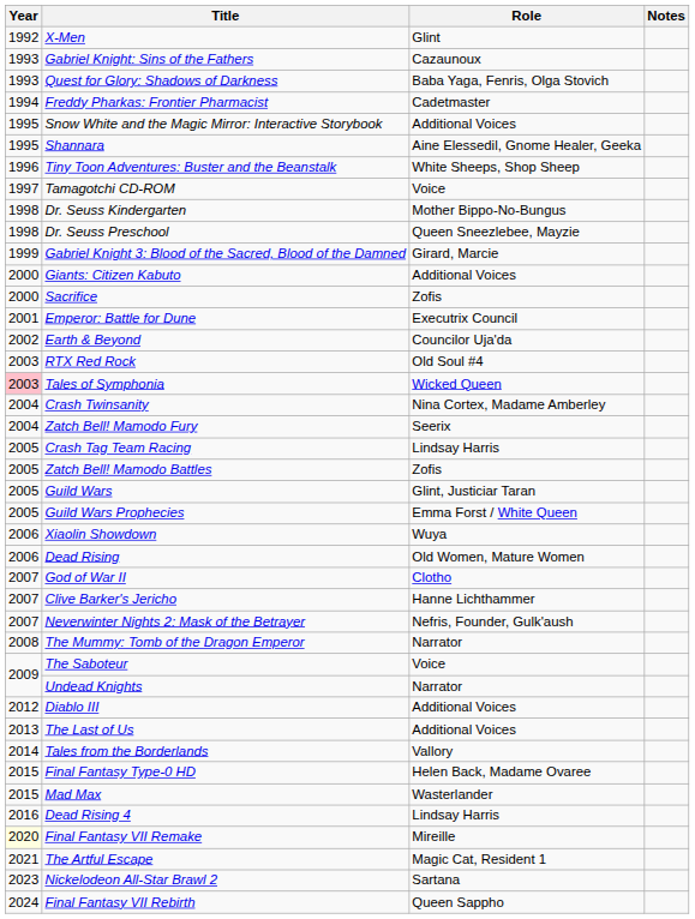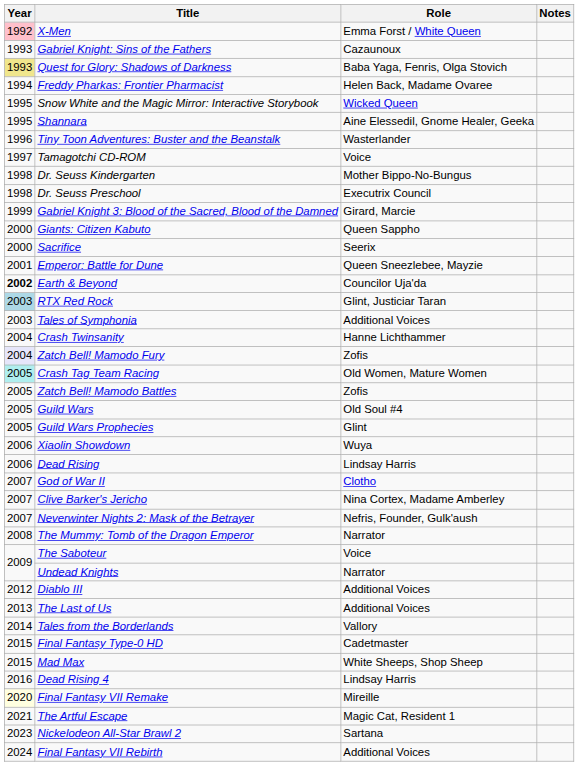 <table class="wikitable sortable">
 <tr>
 <th>Year</th>
 <th>Title</th>
 <th>Role</th>
 <th>Notes</th>
 </tr>
 <tr>
-<td>1992</td>
+<td style="background: pink;">1992</td>
 <td><em><a href='#'>X-Men</a></em></td>
-<td>Glint</td>
+<td>Emma Forst / <a href='#'>White Queen</a></td>
 <td></td>
 </tr>
 <tr>
 <td>1993</td>
 <td><em><a href='#'>Gabriel Knight: Sins of the Fathers</a></em></td>
 <td>Cazaunoux</td>
 <td></td>
 </tr>
 <tr>
-<td>1993</td>
+<td style="background: khaki;">1993</td>
 <td><em><a href='#'>Quest for Glory: Shadows of Darkness</a></em></td>
 <td>Baba Yaga, Fenris, Olga Stovich</td>
 <td></td>
 </tr>
 <tr>
 <td>1994</td>
 <td><em><a href='#'>Freddy Pharkas: Frontier Pharmacist</a></em></td>
-<td>Cadetmaster</td>
+<td>Helen Back, Madame Ovaree</td>
 <td></td>
 </tr>
 <tr>
 <td>1995</td>
 <td><em>Snow White and the Magic Mirror: Interactive Storybook</em></td>
-<td>Additional Voices</td>
+<td><a href='#'>Wicked Queen</a></td>
 <td></td>
 </tr>
 <tr>
 <td>1995</td>
 <td><em><a href='#'>Shannara</a></em></td>
 <td>Aine Elessedil, Gnome Healer, Geeka</td>
 <td></td>
 </tr>
 <tr>
 <td>1996</td>
 <td><em><a href='#'>Tiny Toon Adventures: Buster and the Beanstalk</a></em></td>
-<td>White Sheeps, Shop Sheep</td>
+<td>Wasterlander</td>
 <td></td>
 </tr>
 <tr>
 <td>1997</td>
 <td><em>Tamagotchi CD-ROM</em></td>
 <td>Voice</td>
 <td></td>
 </tr>
 <tr>
 <td>1998</td>
 <td><em>Dr. Seuss Kindergarten</em></td>
 <td>Mother Bippo-No-Bungus</td>
 <td></td>
 </tr>
 <tr>
 <td>1998</td>
 <td><em>Dr. Seuss Preschool</em></td>
-<td>Queen Sneezlebee, Mayzie</td>
+<td>Executrix Council</td>
 <td></td>
 </tr>
 <tr>
 <td>1999</td>
 <td><em><a href='#'>Gabriel Knight 3: Blood of the Sacred, Blood of the Damned</a></em></td>
 <td>Girard, Marcie</td>
 <td></td>
 </tr>
 <tr>
 <td>2000</td>
 <td><em><a href='#'>Giants: Citizen Kabuto</a></em></td>
-<td>Additional Voices</td>
+<td>Queen Sappho</td>
 <td></td>
 </tr>
 <tr>
 <td>2000</td>
 <td><em><a href='#'>Sacrifice</a></em></td>
-<td>Zofis</td>
+<td>Seerix</td>
 <td></td>
 </tr>
 <tr>
 <td>2001</td>
 <td><em><a href='#'>Emperor: Battle for Dune</a></em></td>
-<td>Executrix Council</td>
+<td>Queen Sneezlebee, Mayzie</td>
 <td></td>
 </tr>
 <tr>
-<td>2002</td>
+<td><strong>2002</strong></td>
 <td><em><a href='#'>Earth & Beyond</a></em></td>
 <td>Councilor Uja'da</td>
 <td></td>
 </tr>
 <tr>
-<td>2003</td>
+<td style="background: lightblue;">2003</td>
 <td><em><a href='#'>RTX Red Rock</a></em></td>
-<td>Old Soul #4</td>
+<td>Glint, Justiciar Taran</td>
 <td></td>
 </tr>
 <tr>
-<td style="background: pink;">2003</td>
+<td>2003</td>
 <td><em><a href='#'>Tales of Symphonia</a></em></td>
-<td><a href='#'>Wicked Queen</a></td>
+<td>Additional Voices</td>
 <td></td>
 </tr>
 <tr>
 <td>2004</td>
 <td><em><a href='#'>Crash Twinsanity</a></em></td>
-<td>Nina Cortex, Madame Amberley</td>
+<td>Hanne Lichthammer</td>
 <td></td>
 </tr>
 <tr>
-<td>2004</td>
+<td style="background: lavender;">2004</td>
 <td><em><a href='#'>Zatch Bell! Mamodo Fury</a></em></td>
-<td>Seerix</td>
+<td>Zofis</td>
 <td></td>
 </tr>
 <tr>
-<td>2005</td>
+<td style="background: paleturquoise;">2005</td>
 <td><em><a href='#'>Crash Tag Team Racing</a></em></td>
-<td>Lindsay Harris</td>
+<td>Old Women, Mature Women</td>
 <td></td>
 </tr>
 <tr>
 <td>2005</td>
 <td><em><a href='#'>Zatch Bell! Mamodo Battles</a></em></td>
 <td>Zofis</td>
 <td></td>
 </tr>
 <tr>
 <td>2005</td>
 <td><em><a href='#'>Guild Wars</a></em></td>
-<td>Glint, Justiciar Taran</td>
+<td>Old Soul #4</td>
 <td></td>
 </tr>
 <tr>
 <td>2005</td>
 <td><em><a href='#'>Guild Wars Prophecies</a></em></td>
-<td>Emma Forst / <a href='#'>White Queen</a></td>
+<td>Glint</td>
 <td></td>
 </tr>
 <tr>
 <td>2006</td>
 <td><em><a href='#'>Xiaolin Showdown</a></em></td>
 <td>Wuya</td>
 <td></td>
 </tr>
 <tr>
 <td>2006</td>
 <td><em><a href='#'>Dead Rising</a></em></td>
-<td>Old Women, Mature Women</td>
+<td>Lindsay Harris</td>
 <td></td>
 </tr>
 <tr>
 <td>2007</td>
 <td><em><a href='#'>God of War II</a></em></td>
 <td><a href='#'>Clotho</a></td>
 <td></td>
 </tr>
 <tr>
 <td>2007</td>
 <td><em><a href='#'>Clive Barker's Jericho</a></em></td>
-<td>Hanne Lichthammer</td>
+<td>Nina Cortex, Madame Amberley</td>
 <td></td>
 </tr>
 <tr>
 <td>2007</td>
 <td><em><a href='#'>Neverwinter Nights 2: Mask of the Betrayer</a></em></td>
 <td>Nefris, Founder, Gulk'aush</td>
 <td></td>
 </tr>
 <tr>
 <td>2008</td>
 <td><em><a href='#'>The Mummy: Tomb of the Dragon Emperor</a></em></td>
 <td>Narrator</td>
 <td></td>
 </tr>
 <tr>
 <td rowspan="2">2009</td>
 <td><em><a href='#'>The Saboteur</a></em></td>
 <td>Voice</td>
 <td></td>
 </tr>
 <tr>
 <td><em><a href='#'>Undead Knights</a></em></td>
 <td>Narrator</td>
 <td></td>
 </tr>
 <tr>
 <td>2012</td>
 <td><em><a href='#'>Diablo III</a></em></td>
 <td>Additional Voices</td>
 <td></td>
 </tr>
 <tr>
 <td>2013</td>
 <td><em><a href='#'>The Last of Us</a></em></td>
 <td>Additional Voices</td>
 <td></td>
 </tr>
 <tr>
 <td>2014</td>
 <td><em><a href='#'>Tales from the Borderlands</a></em></td>
 <td>Vallory</td>
 <td></td>
 </tr>
 <tr>
 <td>2015</td>
 <td><em><a href='#'>Final Fantasy Type-0 HD</a></em></td>
-<td>Helen Back, Madame Ovaree</td>
+<td>Cadetmaster</td>
 <td></td>
 </tr>
 <tr>
 <td>2015</td>
 <td><em><a href='#'>Mad Max</a></em></td>
-<td>Wasterlander</td>
+<td>White Sheeps, Shop Sheep</td>
 <td></td>
 </tr>
 <tr>
 <td>2016</td>
 <td><em><a href='#'>Dead Rising 4</a></em></td>
 <td>Lindsay Harris</td>
 <td></td>
 </tr>
 <tr>
 <td style="background: lightyellow;">2020</td>
 <td><em><a href='#'>Final Fantasy VII Remake</a></em></td>
 <td>Mireille</td>
 <td></td>
 </tr>
 <tr>
 <td>2021</td>
 <td><em><a href='#'>The Artful Escape</a></em></td>
 <td>Magic Cat, Resident 1</td>
 <td></td>
 </tr>
 <tr>
 <td>2023</td>
 <td><em><a href='#'>Nickelodeon All-Star Brawl 2</a></em></td>
 <td>Sartana</td>
 <td></td>
 </tr>
 <tr>
 <td>2024</td>
 <td><em><a href='#'>Final Fantasy VII Rebirth</a></em></td>
-<td>Queen Sappho</td>
+<td>Additional Voices</td>
 <td></td>
 </tr>
 </table>
